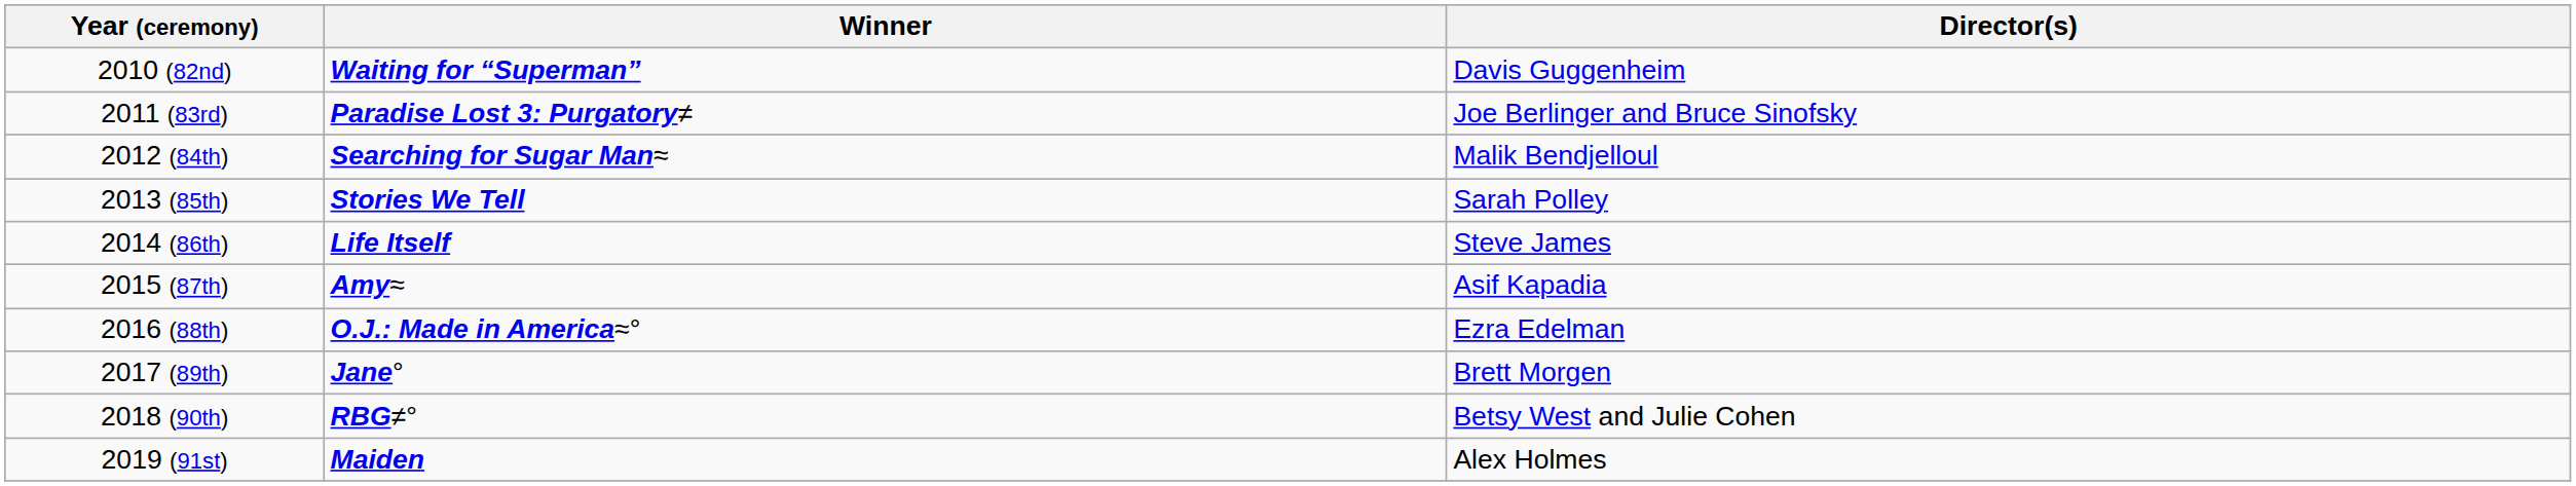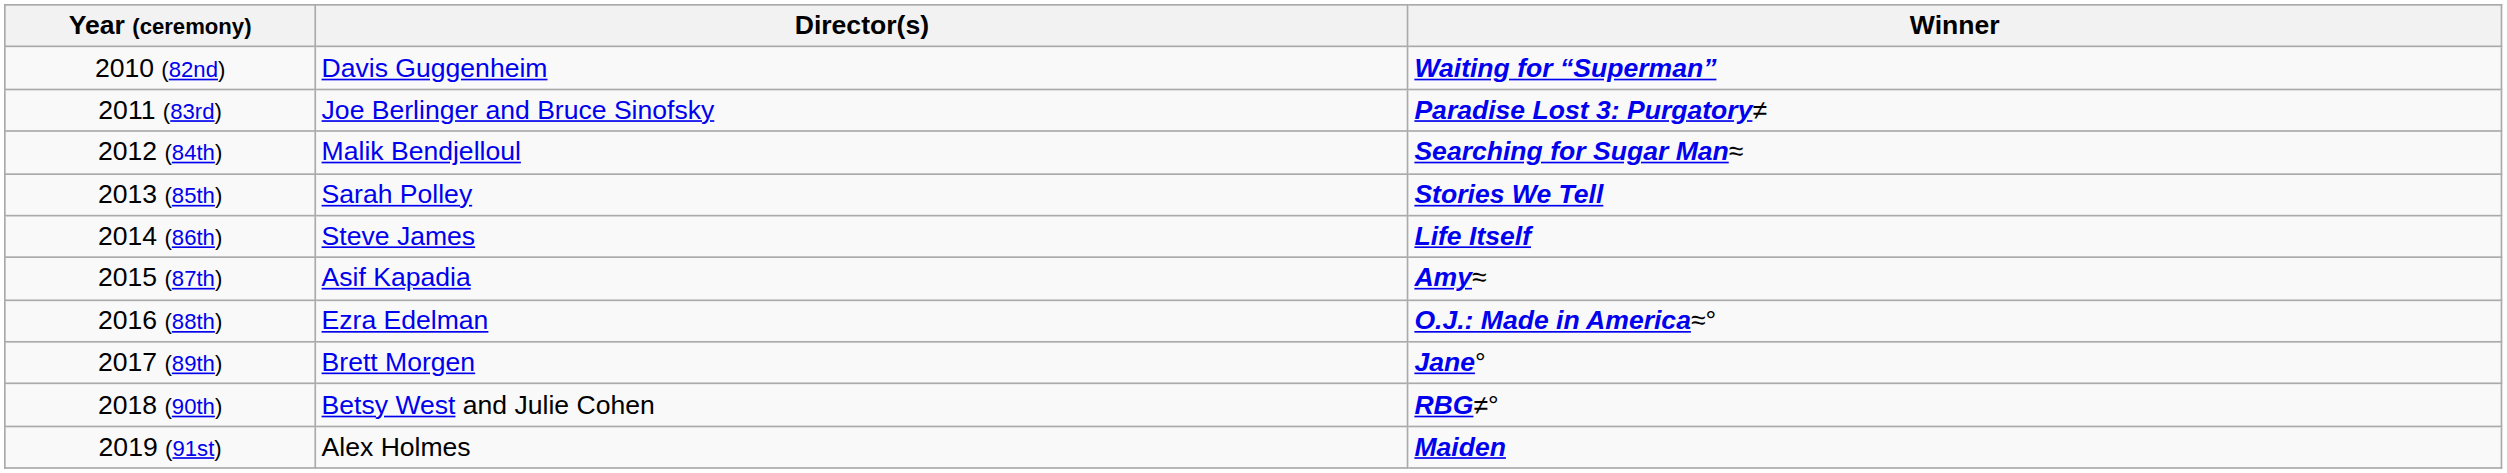 <table class="wikitable" style="width:95%;" cellpadding="5">
 <tr>
 <th style="width:80px;"><strong>Year <small>(ceremony)</small></strong></th>
+<th style="width:300px;"><strong>Director(s)</strong></th>
 <th style="width:300px;"><strong>Winner</strong></th>
-<th style="width:300px;"><strong>Director(s)</strong></th>
 </tr>
 <tr>
 <td style="text-align:center;">2010 <small>(<a href='#'>82nd</a>)</small></td>
+<td><a href='#'>Davis Guggenheim</a></td>
 <td><strong><em><a href='#'>Waiting for “Superman”</a></em></strong></td>
-<td><a href='#'>Davis Guggenheim</a></td>
 </tr>
 <tr>
 <td style="text-align:center;">2011 <small>(<a href='#'>83rd</a>)</small></td>
+<td><a href='#'>Joe Berlinger and Bruce Sinofsky</a></td>
 <td><strong><em><a href='#'>Paradise Lost 3: Purgatory</a></em></strong>≠</td>
-<td><a href='#'>Joe Berlinger and Bruce Sinofsky</a></td>
 </tr>
 <tr>
 <td style="text-align:center;">2012 <small>(<a href='#'>84th</a>)</small></td>
+<td><a href='#'>Malik Bendjelloul</a></td>
 <td><strong><em><a href='#'>Searching for Sugar Man</a></em></strong>≈</td>
-<td><a href='#'>Malik Bendjelloul</a></td>
 </tr>
 <tr>
 <td style="text-align:center;">2013 <small>(<a href='#'>85th</a>)</small></td>
+<td><a href='#'>Sarah Polley</a></td>
 <td><strong><em><a href='#'>Stories We Tell</a></em></strong></td>
-<td><a href='#'>Sarah Polley</a></td>
 </tr>
 <tr>
 <td style="text-align:center;">2014 <small>(<a href='#'>86th</a>)</small></td>
+<td><a href='#'>Steve James</a></td>
 <td><strong><em><a href='#'>Life Itself</a></em></strong></td>
-<td><a href='#'>Steve James</a></td>
 </tr>
 <tr>
 <td style="text-align:center;">2015 <small>(<a href='#'>87th</a>)</small></td>
+<td><a href='#'>Asif Kapadia</a></td>
 <td><strong><em><a href='#'>Amy</a></em></strong>≈</td>
-<td><a href='#'>Asif Kapadia</a></td>
 </tr>
 <tr>
 <td style="text-align:center;">2016 <small>(<a href='#'>88th</a>)</small></td>
+<td><a href='#'>Ezra Edelman</a></td>
 <td><strong><em><a href='#'>O.J.: Made in America</a></em></strong>≈°</td>
-<td><a href='#'>Ezra Edelman</a></td>
 </tr>
 <tr>
 <td style="text-align:center;">2017 <small>(<a href='#'>89th</a>)</small></td>
+<td><a href='#'>Brett Morgen</a></td>
 <td><strong><em><a href='#'>Jane</a></em></strong>°</td>
-<td><a href='#'>Brett Morgen</a></td>
 </tr>
 <tr>
 <td style="text-align:center;">2018 <small>(<a href='#'>90th</a>)</small></td>
+<td><a href='#'>Betsy West</a> and Julie Cohen</td>
 <td><strong><em><a href='#'>RBG</a></em></strong>≠°</td>
-<td><a href='#'>Betsy West</a> and Julie Cohen</td>
 </tr>
 <tr>
 <td style="text-align:center;">2019 <small>(<a href='#'>91st</a>)</small></td>
+<td>Alex Holmes</td>
 <td><strong><em><a href='#'>Maiden</a></em></strong></td>
-<td>Alex Holmes</td>
 </tr>
 </table>
